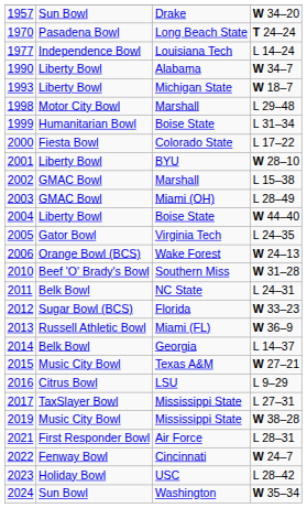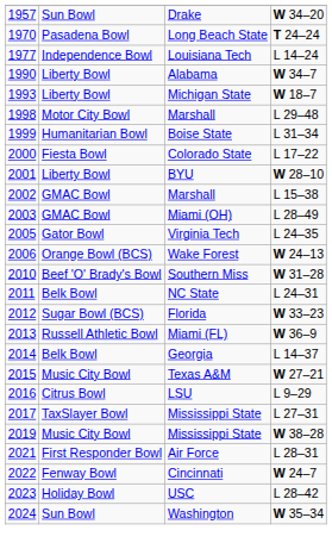 <table class="wikitable">
 <tr>
 </tr>
 <tr>
 <td><a href='#'>1957</a></td>
 <td><a href='#'>Sun Bowl</a></td>
 <td><a href='#'>Drake</a></td>
 <td><strong>W</strong> 34–20</td>
 </tr>
 <tr>
 <td><a href='#'>1970</a></td>
 <td><a href='#'>Pasadena Bowl</a></td>
 <td><a href='#'>Long Beach State</a></td>
 <td><strong>T</strong> 24–24</td>
 </tr>
 <tr>
 <td><a href='#'>1977</a></td>
 <td><a href='#'>Independence Bowl</a></td>
 <td><a href='#'>Louisiana Tech</a></td>
 <td>L 14–24</td>
 </tr>
 <tr>
 <td><a href='#'>1990</a></td>
 <td><a href='#'>Liberty Bowl</a></td>
 <td><a href='#'>Alabama</a></td>
 <td><strong>W</strong> 34–7</td>
 </tr>
 <tr>
 <td><a href='#'>1993</a></td>
 <td><a href='#'>Liberty Bowl</a></td>
 <td><a href='#'>Michigan State</a></td>
 <td><strong>W</strong> 18–7</td>
 </tr>
 <tr>
 <td><a href='#'>1998</a></td>
 <td><a href='#'>Motor City Bowl</a></td>
 <td><a href='#'>Marshall</a></td>
 <td>L 29–48</td>
 </tr>
 <tr>
 <td><a href='#'>1999</a></td>
 <td><a href='#'>Humanitarian Bowl</a></td>
 <td><a href='#'>Boise State</a></td>
 <td>L 31–34</td>
 </tr>
 <tr>
 <td><a href='#'>2000</a></td>
 <td><a href='#'>Fiesta Bowl</a></td>
 <td><a href='#'>Colorado State</a></td>
 <td>L 17–22</td>
 </tr>
 <tr>
 <td><a href='#'>2001</a></td>
 <td><a href='#'>Liberty Bowl</a></td>
 <td><a href='#'>BYU</a></td>
 <td><strong>W</strong> 28–10</td>
 </tr>
 <tr>
 <td><a href='#'>2002</a></td>
 <td><a href='#'>GMAC Bowl</a></td>
 <td><a href='#'>Marshall</a></td>
 <td>L 15–38</td>
 </tr>
 <tr>
 <td><a href='#'>2003</a></td>
 <td><a href='#'>GMAC Bowl</a></td>
 <td><a href='#'>Miami (OH)</a></td>
 <td>L 28–49</td>
-</tr>
-<tr>
-<td><a href='#'>2004</a></td>
-<td><a href='#'>Liberty Bowl</a></td>
-<td><a href='#'>Boise State</a></td>
-<td><strong>W</strong> 44–40</td>
 </tr>
 <tr>
 <td><a href='#'>2005</a></td>
 <td><a href='#'>Gator Bowl</a></td>
 <td><a href='#'>Virginia Tech</a></td>
 <td>L 24–35</td>
 </tr>
 <tr>
 <td><a href='#'>2006</a></td>
 <td><a href='#'>Orange Bowl (BCS)</a></td>
 <td><a href='#'>Wake Forest</a></td>
 <td><strong>W</strong> 24–13</td>
 </tr>
 <tr>
 <td><a href='#'>2010</a></td>
 <td><a href='#'>Beef 'O' Brady's Bowl</a></td>
 <td><a href='#'>Southern Miss</a></td>
 <td><strong>W</strong> 31–28</td>
 </tr>
 <tr>
 <td><a href='#'>2011</a></td>
 <td><a href='#'>Belk Bowl</a></td>
 <td><a href='#'>NC State</a></td>
 <td>L 24–31</td>
 </tr>
 <tr>
 <td><a href='#'>2012</a></td>
 <td><a href='#'>Sugar Bowl (BCS)</a></td>
 <td><a href='#'>Florida</a></td>
 <td><strong>W</strong> 33–23</td>
 </tr>
 <tr>
 <td><a href='#'>2013</a></td>
 <td><a href='#'>Russell Athletic Bowl</a></td>
 <td><a href='#'>Miami (FL)</a></td>
 <td><strong>W</strong> 36–9</td>
 </tr>
 <tr>
 <td><a href='#'>2014</a></td>
 <td><a href='#'>Belk Bowl</a></td>
 <td><a href='#'>Georgia</a></td>
 <td>L 14–37</td>
 </tr>
 <tr>
 <td><a href='#'>2015</a></td>
 <td><a href='#'>Music City Bowl</a></td>
 <td><a href='#'>Texas A&M</a></td>
 <td><strong>W</strong> 27–21</td>
 </tr>
 <tr>
 <td><a href='#'>2016</a></td>
 <td><a href='#'>Citrus Bowl</a></td>
 <td><a href='#'>LSU</a></td>
 <td>L 9–29</td>
 </tr>
 <tr>
 <td><a href='#'>2017</a></td>
 <td><a href='#'>TaxSlayer Bowl</a></td>
 <td><a href='#'>Mississippi State</a></td>
 <td>L 27–31</td>
 </tr>
 <tr>
 <td><a href='#'>2019</a></td>
 <td><a href='#'>Music City Bowl</a></td>
 <td><a href='#'>Mississippi State</a></td>
 <td><strong>W</strong> 38–28</td>
 </tr>
 <tr>
 <td><a href='#'>2021</a></td>
 <td><a href='#'>First Responder Bowl</a></td>
 <td><a href='#'>Air Force</a></td>
 <td>L 28–31</td>
 </tr>
 <tr>
 <td><a href='#'>2022</a></td>
 <td><a href='#'>Fenway Bowl</a></td>
 <td><a href='#'>Cincinnati</a></td>
 <td><strong>W</strong> 24–7</td>
 </tr>
 <tr>
 <td><a href='#'>2023</a></td>
 <td><a href='#'>Holiday Bowl</a></td>
 <td><a href='#'>USC</a></td>
 <td>L 28–42</td>
 </tr>
 <tr>
 <td><a href='#'>2024</a></td>
 <td><a href='#'>Sun Bowl</a></td>
 <td><a href='#'>Washington</a></td>
 <td><strong>W</strong> 35–34</td>
 </tr>
 </table>
